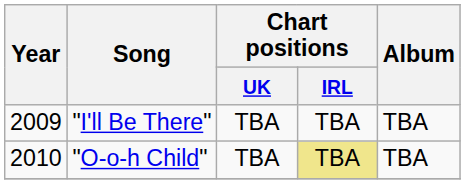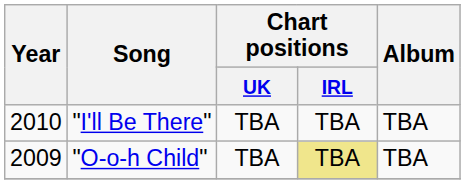 <table class="wikitable" border="1">
 <tr>
 <th rowspan="2">Year</th>
 <th rowspan="2">Song</th>
 <th colspan="2">Chart positions</th>
 <th rowspan="2">Album</th>
 </tr>
 <tr>
 <th style="width:3em;"><small><a href='#'>UK</a></small></th>
 <th style="width:3em;"><small><a href='#'>IRL</a></small></th>
 </tr>
 <tr>
-<td rowspan=1>2009</td>
+<td rowspan=1>2010</td>
 <td align="left">"<a href='#'>I'll Be There</a>"</td>
 <td align="center">TBA</td>
 <td align="center">TBA</td>
 <td rowspan="1">TBA</td>
 </tr>
 <tr>
-<td rowspan=1>2010</td>
+<td rowspan=1>2009</td>
 <td align="left">"<a href='#'>O-o-h Child</a>"</td>
 <td align="center">TBA</td>
 <td align="center" style="background: khaki;">TBA</td>
 <td rowspan="1">TBA</td>
 </tr>
 <tr>
 </tr>
 </table>
